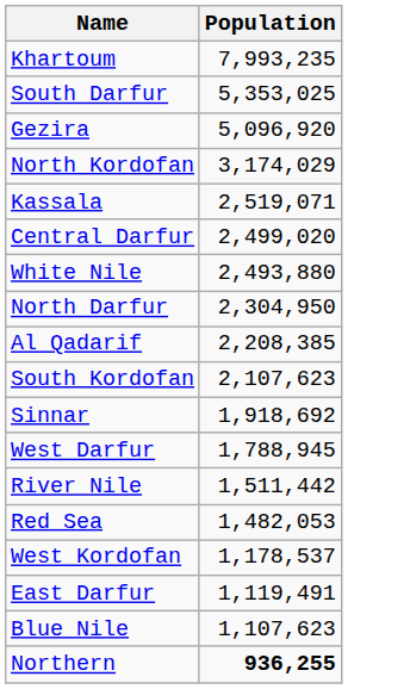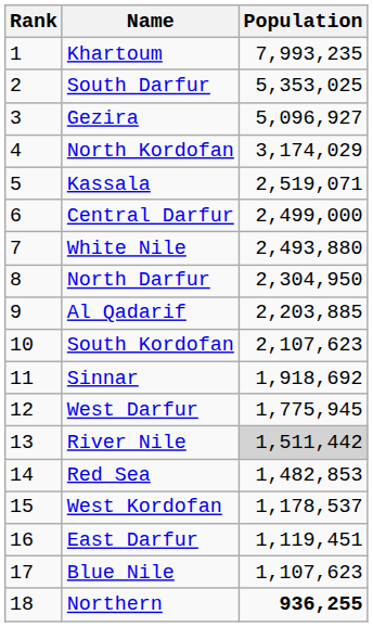 <table class="wikitable sortable">
 <tr>
+<th>Rank</th>
 <th>Name</th>
 <th>Population </th>
 </tr>
 <tr>
+<td>1</td>
 <td align="left"> <a href='#'>Khartoum</a></td>
 <td align="right">7,993,235</td>
 </tr>
 <tr>
+<td>2</td>
 <td align="left"> <a href='#'>South Darfur</a></td>
 <td align="right">5,353,025</td>
 </tr>
 <tr>
+<td>3</td>
 <td align="left"> <a href='#'>Gezira</a></td>
-<td align="right">5,096,920</td>
+<td align="right">5,096,927</td>
 </tr>
 <tr>
+<td>4</td>
 <td align="left"> <a href='#'>North Kordofan</a></td>
 <td align="right">3,174,029</td>
 </tr>
 <tr>
+<td>5</td>
 <td align="left"> <a href='#'>Kassala</a></td>
 <td align="right">2,519,071</td>
 </tr>
 <tr>
+<td>6</td>
 <td align="left"> <a href='#'>Central Darfur</a></td>
-<td align="right">2,499,020 </td>
+<td align="right">2,499,000 </td>
 </tr>
 <tr>
+<td>7</td>
 <td align="left"> <a href='#'>White Nile</a></td>
 <td align="right">2,493,880</td>
 </tr>
 <tr>
+<td>8</td>
 <td align="left"> <a href='#'>North Darfur</a></td>
 <td align="right">2,304,950</td>
 </tr>
 <tr>
+<td>9</td>
 <td align="left"> <a href='#'>Al Qadarif</a></td>
-<td align="right">2,208,385</td>
+<td align="right">2,203,885</td>
 </tr>
 <tr>
+<td>10</td>
 <td align="left"> <a href='#'>South Kordofan</a></td>
 <td align="right">2,107,623</td>
 </tr>
 <tr>
+<td>11</td>
 <td align="left"> <a href='#'>Sinnar</a></td>
 <td align="right">1,918,692</td>
 </tr>
 <tr>
+<td>12</td>
 <td align="left"> <a href='#'>West Darfur</a></td>
-<td align="right">1,788,945</td>
+<td align="right">1,775,945</td>
 </tr>
 <tr>
+<td>13</td>
 <td align="left"> <a href='#'>River Nile</a></td>
-<td align="right">1,511,442</td>
+<td align="right" style="background: lightgrey;">1,511,442</td>
 </tr>
 <tr>
+<td>14</td>
 <td align="left"> <a href='#'>Red Sea</a></td>
-<td align="right">1,482,053</td>
+<td align="right">1,482,853</td>
 </tr>
 <tr>
+<td>15</td>
 <td align="left"> <a href='#'>West Kordofan</a></td>
 <td align="right">1,178,537 </td>
 </tr>
 <tr>
+<td>16</td>
 <td align="left"> <a href='#'>East Darfur</a></td>
-<td align="right">1,119,491</td>
+<td align="right">1,119,451</td>
 </tr>
 <tr>
+<td>17</td>
 <td align="left"> <a href='#'>Blue Nile</a></td>
 <td align="right">1,107,623</td>
 </tr>
 <tr>
+<td>18</td>
 <td align="left:"> <a href='#'>Northern</a></td>
 <td align="right"><strong>936,255</strong></td>
 </tr>
 </table>
